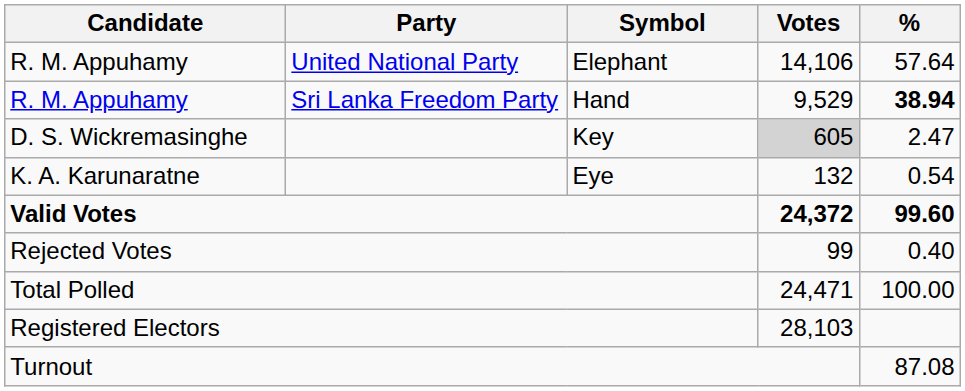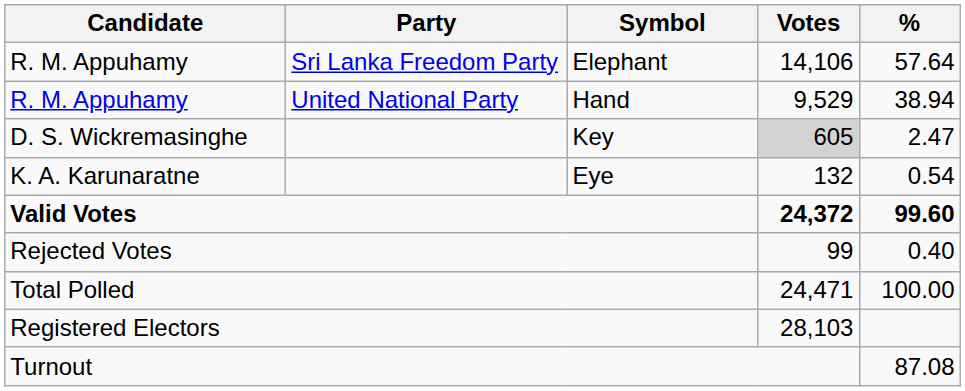 <table class="wikitable" border="1" style="text-align:right;">
 <tr>
 <th align=left width="180">Candidate</th>
 <th align=left width="180">Party</th>
 <th align=left width="120">Symbol</th>
 <th align=left width="60">Votes</th>
 <th align=left width="60">%</th>
 </tr>
 <tr>
 <td align=left>R. M. Appuhamy</td>
-<td align=left><a href='#'>United National Party</a></td>
+<td align=left><a href='#'>Sri Lanka Freedom Party</a></td>
 <td align=left>Elephant</td>
 <td>14,106</td>
 <td>57.64</td>
 </tr>
 <tr>
 <td align=left><a href='#'>R. M. Appuhamy</a></td>
-<td align=left><a href='#'>Sri Lanka Freedom Party</a></td>
+<td align=left><a href='#'>United National Party</a></td>
 <td align=left>Hand</td>
 <td>9,529</td>
-<td><strong>38.94</strong></td>
+<td>38.94</td>
 </tr>
 <tr>
 <td align=left>D. S. Wickremasinghe</td>
 <td align=left></td>
 <td align=left>Key</td>
 <td style="background: lightgrey;">605</td>
 <td>2.47</td>
 </tr>
 <tr>
 <td align=left>K. A. Karunaratne</td>
 <td align=left></td>
 <td align=left>Eye</td>
 <td>132</td>
 <td>0.54</td>
 </tr>
 <tr>
 <td align=left colspan=3><strong>Valid Votes</strong></td>
 <td><strong>24,372</strong></td>
 <td><strong>99.60</strong></td>
 </tr>
 <tr>
 <td align=left colspan=3>Rejected Votes</td>
 <td>99</td>
 <td>0.40</td>
 </tr>
 <tr>
 <td align=left colspan=3>Total Polled</td>
 <td>24,471</td>
 <td>100.00</td>
 </tr>
 <tr>
 <td align=left colspan=3>Registered Electors</td>
 <td>28,103</td>
 <td></td>
 </tr>
 <tr>
 <td align=left colspan=4>Turnout</td>
 <td>87.08</td>
 </tr>
 </table>
